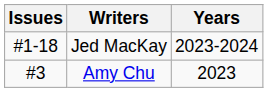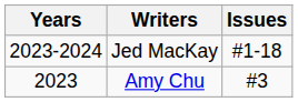 <table class="wikitable">
 <tr>
+<th>Years</th>
+<th>Writers</th>
 <th>Issues</th>
-<th>Writers</th>
-<th>Years</th>
 </tr>
 <tr>
+<td align="center">2023-2024</td>
+<td align="center">Jed MacKay</td>
 <td align="center">#1-18</td>
-<td align="center">Jed MacKay</td>
-<td align="center">2023-2024</td>
 </tr>
 <tr>
+<td align="center">2023</td>
+<td align="center"><a href='#'>Amy Chu</a></td>
 <td align="center">#3</td>
-<td align="center"><a href='#'>Amy Chu</a></td>
-<td align="center">2023</td>
 </tr>
 </table>
